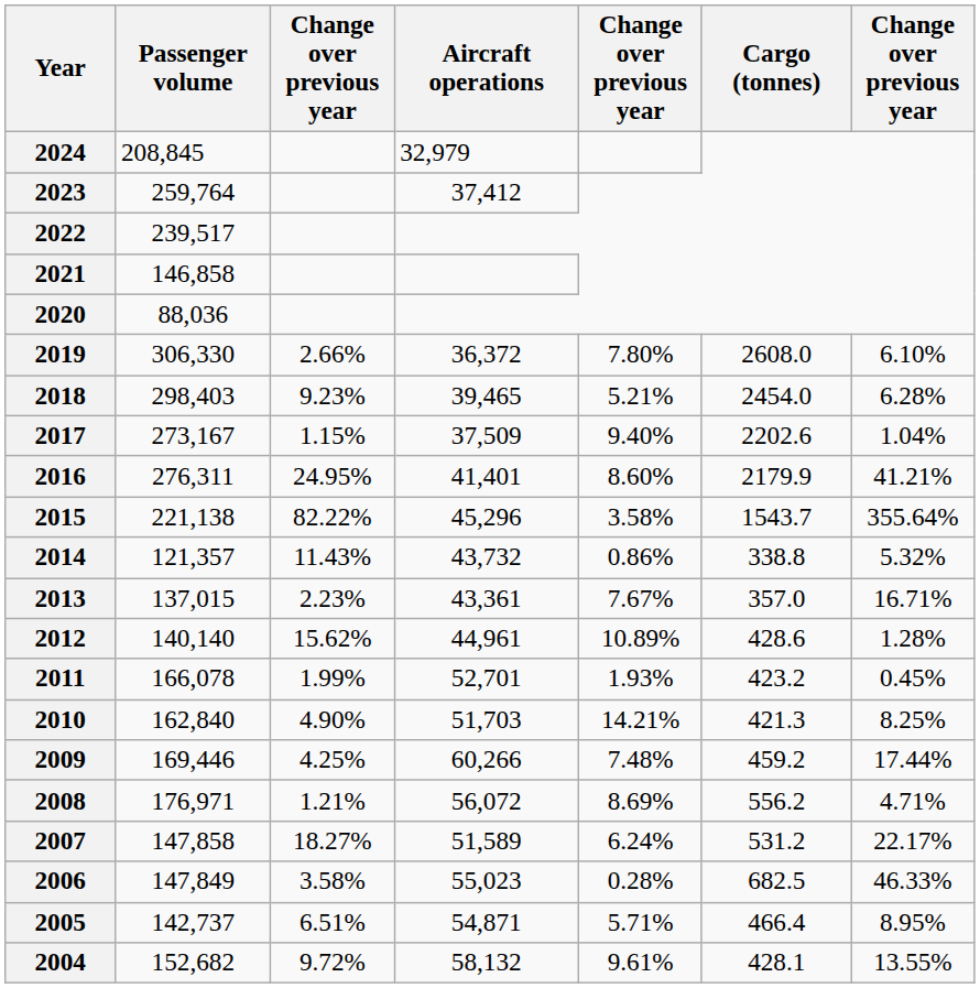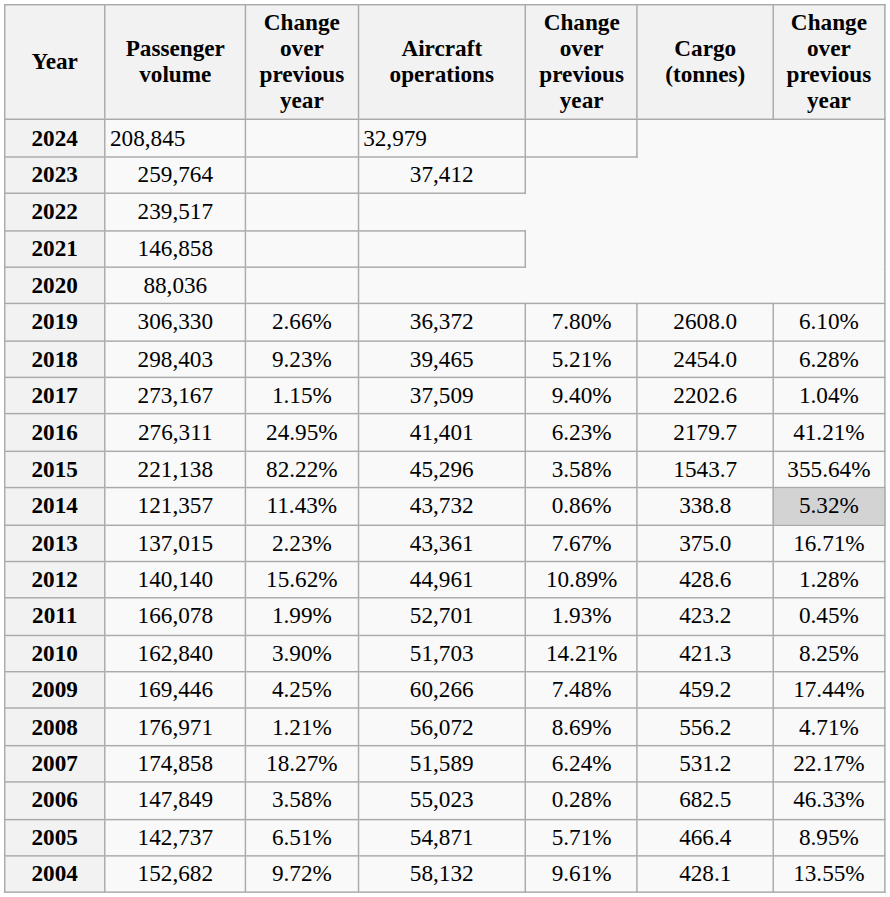 <table class="wikitable sortable">
 <tr>
 <th style="width:75px">Year</th>
 <th style="width:100px">Passenger volume</th>
 <th style="width:75px">Change over previous year</th>
 <th style="width:125px">Aircraft operations</th>
 <th style="width:75px">Change over previous year</th>
 <th style="width:100px">Cargo (tonnes)</th>
 <th style="width:75px">Change over previous year</th>
 </tr>
 <tr>
 <th>2024</th>
 <td>208,845</td>
 <td></td>
 <td>32,979</td>
 <td></td>
 </tr>
 <tr style="text-align:center;">
 <th>2023</th>
 <td>259,764</td>
 <td></td>
 <td>37,412</td>
 </tr>
 <tr style="text-align:center;">
 <th>2022</th>
 <td>239,517</td>
 <td></td>
 </tr>
 <tr style="text-align:center;">
 <th>2021</th>
 <td>146,858</td>
 <td></td>
 <td></td>
 </tr>
 <tr style="text-align:center;">
 <th>2020</th>
 <td>88,036</td>
 <td></td>
 </tr>
 <tr style="text-align:center;">
 <th>2019</th>
 <td>306,330</td>
 <td>2.66%</td>
 <td>36,372</td>
 <td>7.80%</td>
 <td>2608.0</td>
 <td>6.10%</td>
 </tr>
 <tr style="text-align:center;">
 <th>2018</th>
 <td>298,403</td>
 <td>9.23%</td>
 <td>39,465</td>
 <td>5.21%</td>
 <td>2454.0</td>
 <td>6.28%</td>
 </tr>
 <tr style="text-align:center;">
 <th>2017</th>
 <td>273,167</td>
 <td>1.15%</td>
 <td>37,509</td>
 <td>9.40%</td>
 <td>2202.6</td>
 <td>1.04%</td>
 </tr>
 <tr style="text-align:center;">
 <th>2016</th>
 <td>276,311</td>
 <td>24.95%</td>
 <td>41,401</td>
-<td>8.60%</td>
-<td>2179.9</td>
+<td>6.23%</td>
+<td>2179.7</td>
 <td>41.21%</td>
 </tr>
 <tr style="text-align:center;">
 <th>2015</th>
 <td>221,138</td>
 <td>82.22%</td>
 <td>45,296</td>
 <td>3.58%</td>
 <td>1543.7</td>
 <td>355.64%</td>
 </tr>
 <tr style="text-align:center;">
 <th>2014</th>
 <td>121,357</td>
 <td>11.43%</td>
 <td>43,732</td>
 <td>0.86%</td>
 <td>338.8</td>
-<td>5.32%</td>
+<td style="background: lightgrey;">5.32%</td>
 </tr>
 <tr style="text-align:center;">
 <th>2013</th>
 <td>137,015</td>
 <td>2.23%</td>
 <td>43,361</td>
 <td>7.67%</td>
-<td>357.0</td>
+<td>375.0</td>
 <td>16.71%</td>
 </tr>
 <tr style="text-align:center;">
 <th>2012</th>
 <td>140,140</td>
 <td>15.62%</td>
 <td>44,961</td>
 <td>10.89%</td>
 <td>428.6</td>
 <td>1.28%</td>
 </tr>
 <tr style="text-align:center;">
 <th>2011</th>
 <td>166,078</td>
 <td>1.99%</td>
 <td>52,701</td>
 <td>1.93%</td>
 <td>423.2</td>
 <td>0.45%</td>
 </tr>
 <tr style="text-align:center;">
 <th>2010</th>
 <td>162,840</td>
-<td>4.90%</td>
+<td>3.90%</td>
 <td>51,703</td>
 <td>14.21%</td>
 <td>421.3</td>
 <td>8.25%</td>
 </tr>
 <tr style="text-align:center;">
 <th>2009</th>
 <td>169,446</td>
 <td>4.25%</td>
 <td>60,266</td>
 <td>7.48%</td>
 <td>459.2</td>
 <td>17.44%</td>
 </tr>
 <tr style="text-align:center;">
 <th>2008</th>
 <td>176,971</td>
 <td>1.21%</td>
 <td>56,072</td>
 <td>8.69%</td>
 <td>556.2</td>
 <td>4.71%</td>
 </tr>
 <tr style="text-align:center;">
 <th>2007</th>
-<td>147,858</td>
+<td>174,858</td>
 <td>18.27%</td>
 <td>51,589</td>
 <td>6.24%</td>
 <td>531.2</td>
 <td>22.17%</td>
 </tr>
 <tr style="text-align:center;">
 <th>2006</th>
 <td>147,849</td>
 <td>3.58%</td>
 <td>55,023</td>
 <td>0.28%</td>
 <td>682.5</td>
 <td>46.33%</td>
 </tr>
 <tr style="text-align:center;">
 <th>2005</th>
 <td>142,737</td>
 <td>6.51%</td>
 <td>54,871</td>
 <td>5.71%</td>
 <td>466.4</td>
 <td>8.95%</td>
 </tr>
 <tr style="text-align:center;">
 <th>2004</th>
 <td>152,682</td>
 <td>9.72%</td>
 <td>58,132</td>
 <td>9.61%</td>
 <td>428.1</td>
 <td>13.55%</td>
 </tr>
 </table>
